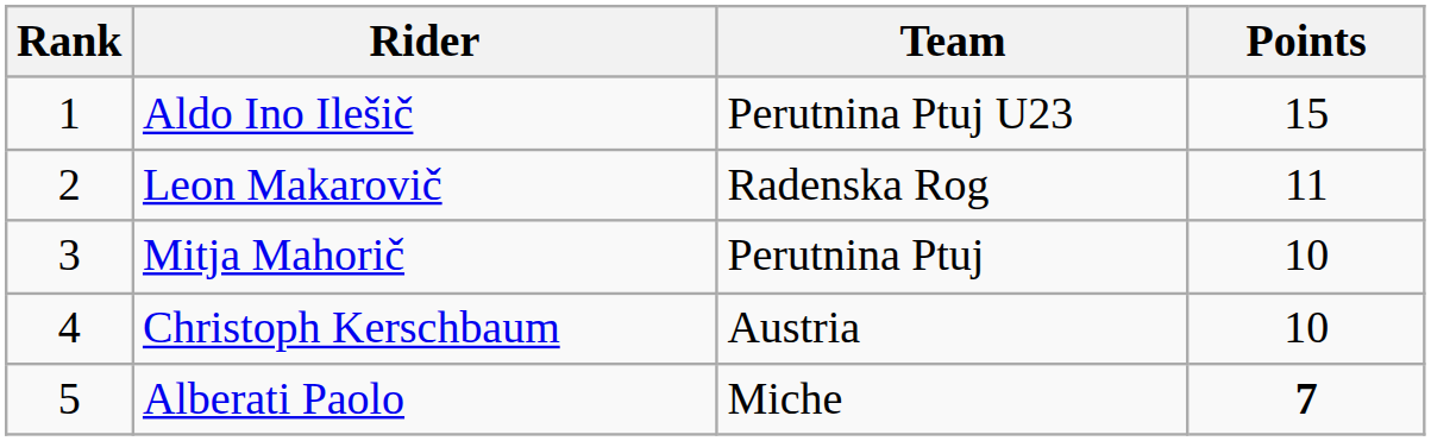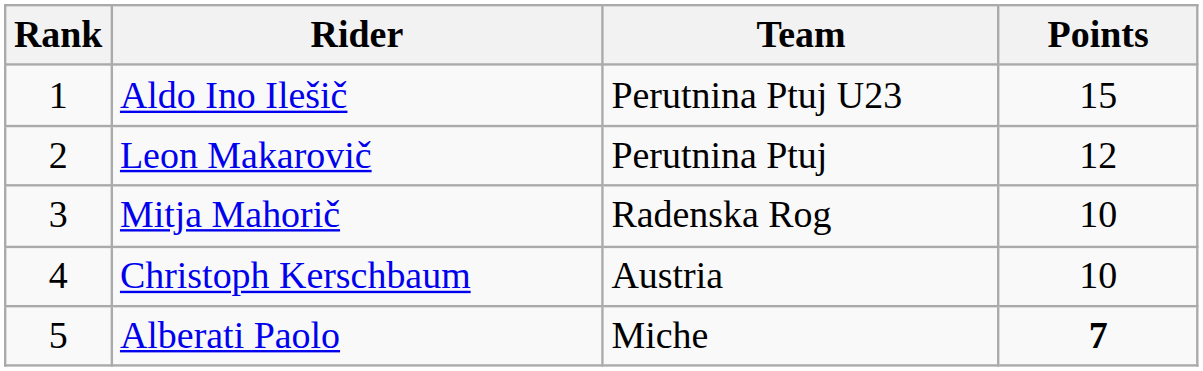 <table class="wikitable">
 <tr>
 <th>Rank</th>
 <th>Rider</th>
 <th>Team</th>
 <th>Points</th>
 </tr>
 <tr>
 <td align=center>1</td>
 <td width=200> <a href='#'>Aldo Ino Ilešič</a> </td>
 <td width=160>Perutnina Ptuj U23</td>
 <td width=76 align=center>15</td>
 </tr>
 <tr>
 <td align=center>2</td>
 <td> <a href='#'>Leon Makarovič</a></td>
-<td>Radenska Rog</td>
-<td align=center>11</td>
+<td>Perutnina Ptuj</td>
+<td align=center>12</td>
 </tr>
 <tr>
 <td align=center>3</td>
 <td> <a href='#'>Mitja Mahorič</a> </td>
-<td>Perutnina Ptuj</td>
+<td>Radenska Rog</td>
 <td align=center>10</td>
 </tr>
 <tr>
 <td align=center>4</td>
 <td> <a href='#'>Christoph Kerschbaum</a></td>
 <td>Austria</td>
 <td align=center>10</td>
 </tr>
 <tr>
 <td align=center>5</td>
 <td> <a href='#'>Alberati Paolo</a></td>
 <td>Miche</td>
 <td align=center><strong>7</strong></td>
 </tr>
 </table>
